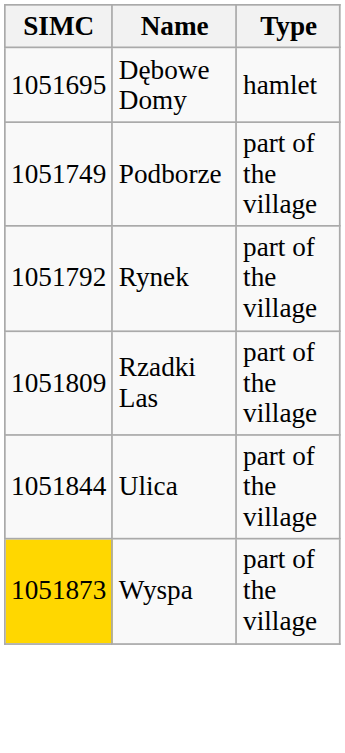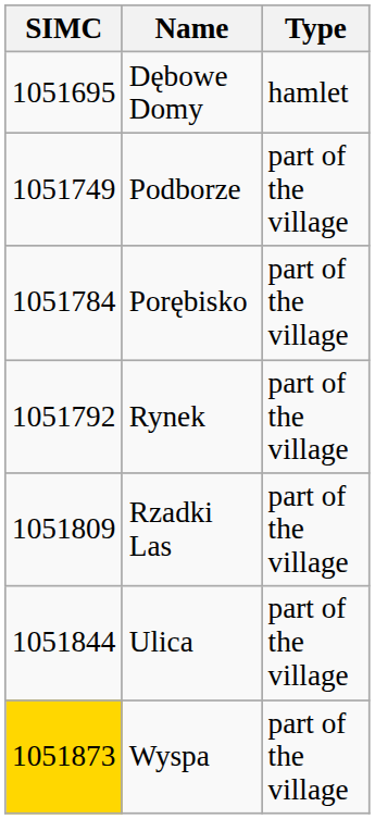 <table class="wikitable" width="10%">
 <tr>
 <th>SIMC</th>
 <th>Name</th>
 <th>Type</th>
 </tr>
 <tr>
 <td>1051695</td>
 <td>Dębowe Domy</td>
 <td>hamlet</td>
 </tr>
 <tr>
 <td>1051749</td>
 <td>Podborze</td>
+<td>part of the village</td>
+</tr>
+<tr>
+<td>1051784</td>
+<td>Porębisko</td>
 <td>part of the village</td>
 </tr>
 <tr>
 <td>1051792</td>
 <td>Rynek</td>
 <td>part of the village</td>
 </tr>
 <tr>
 <td>1051809</td>
 <td>Rzadki Las</td>
 <td>part of the village</td>
 </tr>
 <tr>
 <td>1051844</td>
 <td>Ulica</td>
 <td>part of the village</td>
 </tr>
 <tr>
 <td style="background: gold;">1051873</td>
 <td>Wyspa</td>
 <td>part of the village</td>
 </tr>
 </table>
